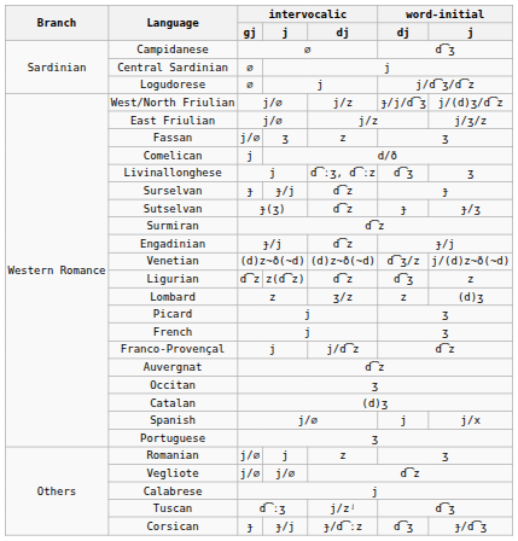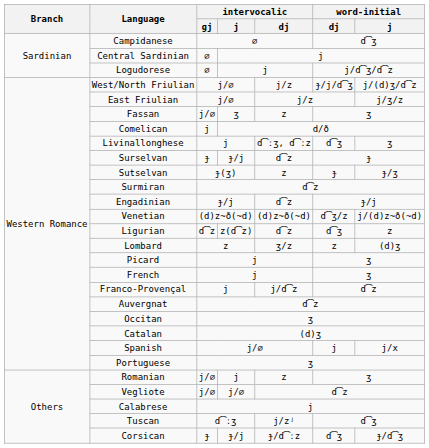 <table class="wikitable" style="text-align:center">
 <tr>
 <th rowspan="2">Branch</th>
 <th rowspan="2">Language</th>
 <th colspan="3">intervocalic</th>
 <th colspan="2">word-initial</th>
 </tr>
 <tr>
 <th>ɡj</th>
 <th>j</th>
 <th>dj</th>
 <th>dj</th>
 <th>j</th>
 </tr>
 <tr>
 <td rowspan="3">Sardinian</td>
 <td>Campidanese</td>
 <td colspan="3">∅</td>
 <td colspan="2">d͡ʒ</td>
 </tr>
 <tr>
 <td>Central Sardinian</td>
 <td>∅</td>
 <td colspan="4">j</td>
 </tr>
 <tr>
 <td>Logudorese</td>
 <td>∅</td>
 <td colspan="2">j</td>
 <td colspan="2">j/d͡ʒ/d͡z</td>
 </tr>
 <tr>
 <td rowspan="20">Western Romance</td>
 <td>West/North Friulian</td>
 <td colspan="2">j/∅</td>
 <td>j/z</td>
 <td>ɟ/j/d͡ʒ</td>
 <td>j/(d)ʒ/d͡z</td>
 </tr>
 <tr>
 <td>East Friulian</td>
 <td colspan="2">j/∅</td>
 <td colspan="2">j/z</td>
 <td>j/ʒ/z</td>
 </tr>
 <tr>
 <td>Fassan</td>
 <td>j/∅</td>
 <td>ʒ</td>
 <td>z</td>
 <td colspan="2">ʒ</td>
 </tr>
 <tr>
 <td>Comelican</td>
 <td>j</td>
 <td colspan="4 ">d/ð</td>
 </tr>
 <tr>
 <td>Livinallonghese</td>
 <td colspan="2">j</td>
 <td>d͡ːʒ, d͡ːz</td>
 <td>d͡ʒ</td>
 <td>ʒ</td>
 </tr>
 <tr>
 <td>Surselvan</td>
 <td>ɟ</td>
 <td>ɟ/j</td>
 <td>d͡z</td>
 <td colspan="2">ɟ</td>
 </tr>
 <tr>
 <td>Sutselvan</td>
 <td colspan="2">ɟ(ʒ)</td>
-<td>d͡z</td>
+<td>z</td>
 <td>ɟ</td>
 <td>ɟ/ʒ</td>
 </tr>
 <tr>
 <td>Surmiran</td>
 <td colspan="5">d͡z</td>
 </tr>
 <tr>
 <td>Engadinian</td>
 <td colspan="2">ɟ/j</td>
 <td>d͡z</td>
 <td colspan="2">ɟ/j</td>
 </tr>
 <tr>
 <td>Venetian</td>
 <td colspan="2">(d)z~ð(~d)</td>
 <td>(d)z~ð(~d)</td>
 <td>d͡ʒ/z</td>
 <td>j/(d)z~ð(~d)</td>
 </tr>
 <tr>
 <td>Ligurian</td>
 <td>d͡z</td>
 <td>z(d͡z)</td>
 <td>d͡z</td>
 <td>d͡ʒ</td>
 <td>z</td>
 </tr>
 <tr>
 <td>Lombard</td>
 <td colspan="2">z</td>
 <td>ʒ/z</td>
 <td>z</td>
 <td>(d)ʒ</td>
 </tr>
 <tr>
 <td>Picard</td>
 <td colspan="3">j</td>
 <td colspan="2">ʒ</td>
 </tr>
 <tr>
 <td>French</td>
 <td colspan="3">j</td>
 <td colspan="2">ʒ</td>
 </tr>
 <tr>
 <td>Franco-Provençal</td>
 <td colspan="2">j</td>
 <td>j/d͡z</td>
 <td colspan="2">d͡z</td>
 </tr>
 <tr>
 <td>Auvergnat</td>
 <td colspan="5">d͡z</td>
 </tr>
 <tr>
 <td>Occitan</td>
 <td colspan="5">ʒ</td>
 </tr>
 <tr>
 <td>Catalan</td>
 <td colspan="5">(d)ʒ</td>
 </tr>
 <tr>
 <td>Spanish</td>
 <td colspan="3">j/∅</td>
 <td>j</td>
 <td>j/x</td>
 </tr>
 <tr>
 <td>Portuguese</td>
 <td colspan="5">ʒ</td>
 </tr>
 <tr>
 <td rowspan="5">Others</td>
 <td>Romanian</td>
 <td>j/∅</td>
 <td>j</td>
 <td>z</td>
 <td colspan="2">ʒ</td>
 </tr>
 <tr>
 <td>Vegliote</td>
 <td>j/∅</td>
 <td>j/∅</td>
 <td colspan="3">d͡z</td>
 </tr>
 <tr>
 <td>Calabrese</td>
 <td colspan="5">j</td>
 </tr>
 <tr>
 <td>Tuscan</td>
 <td colspan="2">d͡ːʒ</td>
 <td>j/zʲ</td>
 <td colspan="2">d͡ʒ</td>
 </tr>
 <tr>
 <td>Corsican</td>
 <td>ɟ</td>
 <td>ɟ/j</td>
 <td>ɟ/d͡ːz</td>
 <td>d͡ʒ</td>
 <td>ɟ/d͡ʒ</td>
 </tr>
 </table>
